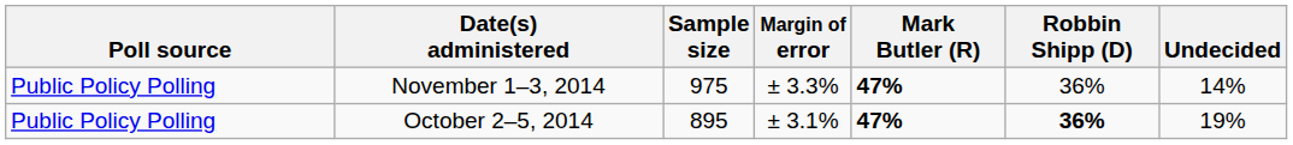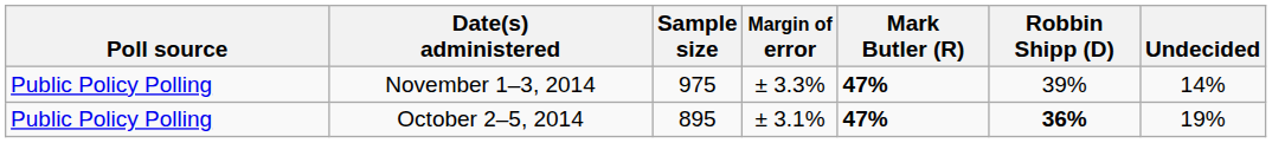 <table class="wikitable" style="font-size:90%">
 <tr valign= bottom>
 <th style="width:200px;">Poll source</th>
 <th style="width:200px;">Date(s)<br>administered</th>
 <th class=small>Sample<br>size</th>
 <th class=small><small>Margin of</small><br>error</th>
 <th style="width:90px;">Mark<br>Butler (R)</th>
 <th style="width:90px;">Robbin<br>Shipp (D)</th>
 <th style="width:40px;">Undecided</th>
 </tr>
 <tr>
 <td><a href='#'>Public Policy Polling</a></td>
 <td align=center>November 1–3, 2014</td>
 <td align=center>975</td>
 <td align=center>± 3.3%</td>
 <td><strong>47%</strong></td>
-<td align=center>36%</td>
+<td align=center>39%</td>
 <td align=center>14%</td>
 </tr>
 <tr>
 <td><a href='#'>Public Policy Polling</a></td>
 <td align=center>October 2–5, 2014</td>
 <td align=center>895</td>
 <td align=center>± 3.1%</td>
 <td><strong>47%</strong></td>
 <td align=center><strong>36%</strong></td>
 <td align=center>19%</td>
 </tr>
 </table>
